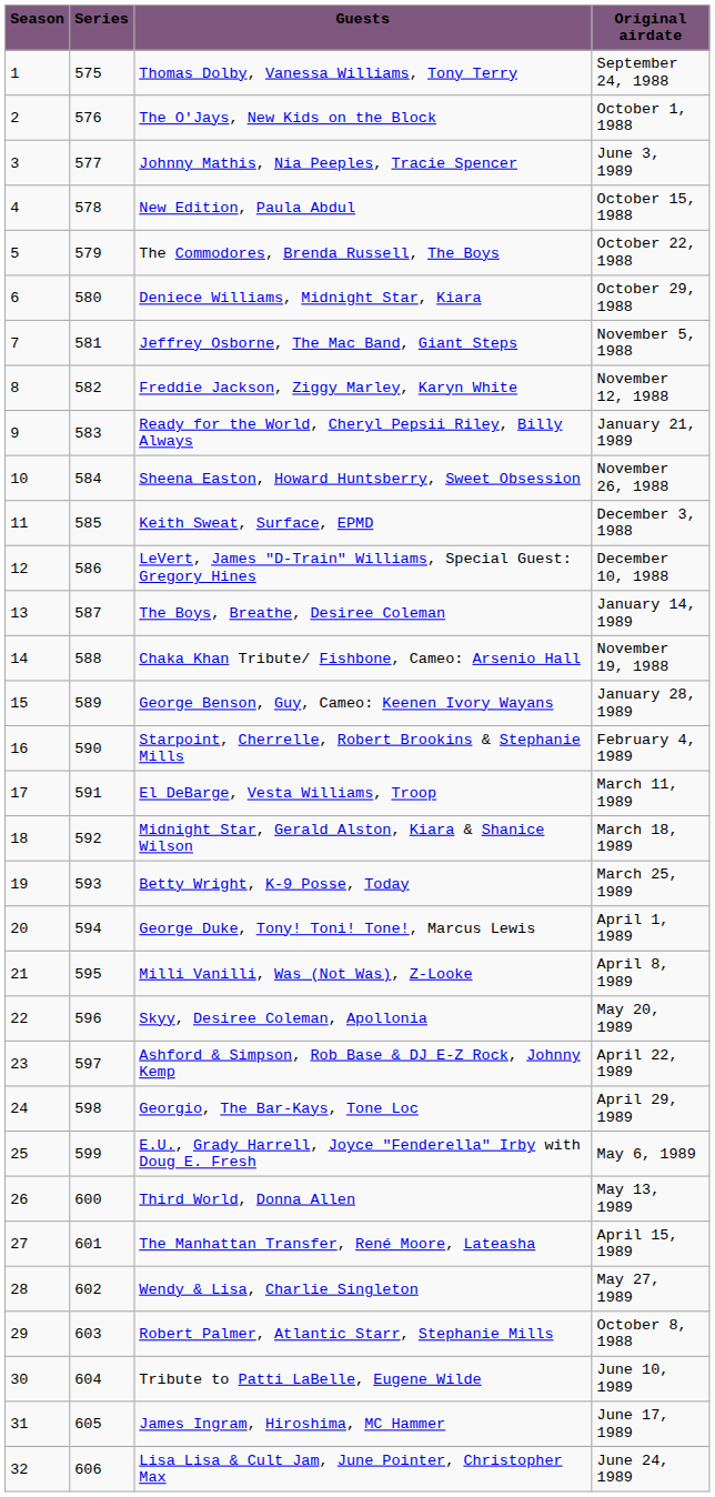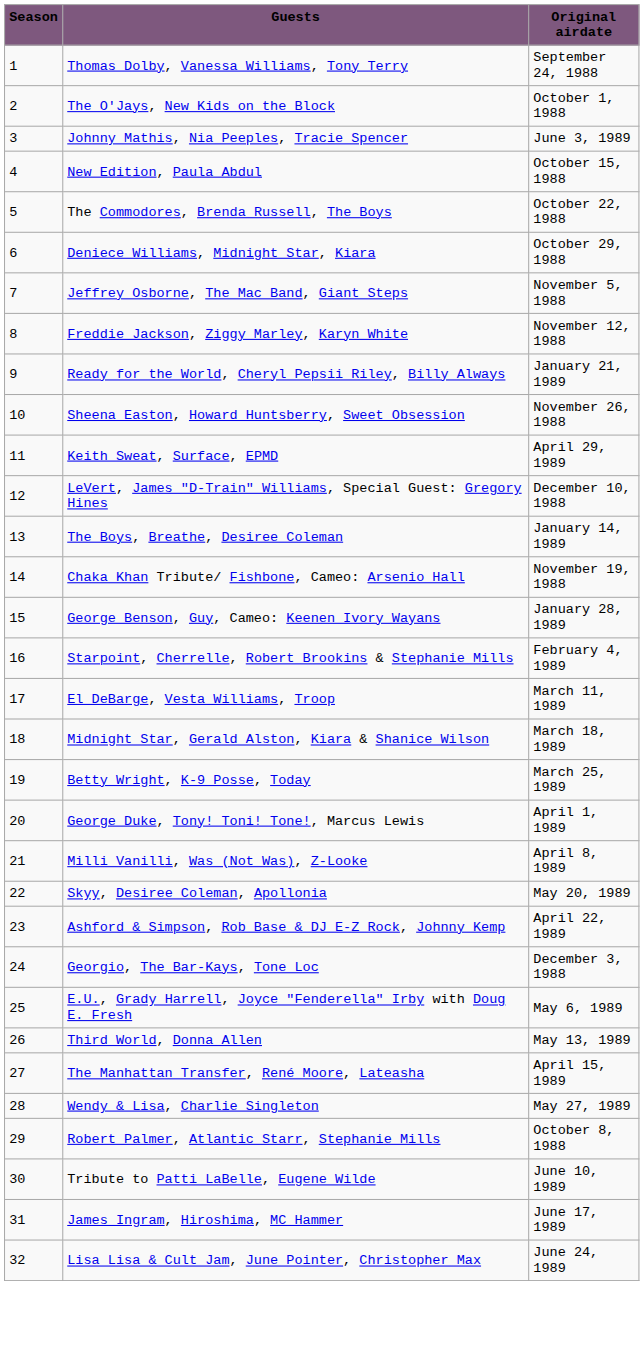 <table class="toccolours" border="2" cellpadding="4" cellspacing="0" style="margin: 1em 1em 1em 0; background: #f9f9f9; border: 1px #aaa solid; border-collapse: collapse">
 <tr style="vertical-align: top; text-align: center; background-color:#7E587E">
 <th><strong>Season</strong></th>
-<th><strong>Series</strong></th>
 <th style="width:800px;"><strong>Guests</strong></th>
 <th style="width:125px;"><strong>Original airdate</strong></th>
 </tr>
 <tr>
 <td>1</td>
-<td>575</td>
 <td><a href='#'>Thomas Dolby</a>, <a href='#'>Vanessa Williams</a>, <a href='#'>Tony Terry</a></td>
 <td>September 24, 1988</td>
 </tr>
 <tr>
 <td>2</td>
-<td>576</td>
 <td><a href='#'>The O'Jays</a>, <a href='#'>New Kids on the Block</a></td>
 <td>October 1, 1988</td>
 </tr>
 <tr>
 <td>3</td>
-<td>577</td>
 <td><a href='#'>Johnny Mathis</a>, <a href='#'>Nia Peeples</a>, <a href='#'>Tracie Spencer</a></td>
 <td>June 3, 1989</td>
 </tr>
 <tr>
 <td>4</td>
-<td>578</td>
 <td><a href='#'>New Edition</a>, <a href='#'>Paula Abdul</a></td>
 <td>October 15, 1988</td>
 </tr>
 <tr>
 <td>5</td>
-<td>579</td>
 <td>The <a href='#'>Commodores</a>, <a href='#'>Brenda Russell</a>, <a href='#'>The Boys</a></td>
 <td>October 22, 1988</td>
 </tr>
 <tr>
 <td>6</td>
-<td>580</td>
 <td><a href='#'>Deniece Williams</a>, <a href='#'>Midnight Star</a>, <a href='#'>Kiara</a></td>
 <td>October 29, 1988</td>
 </tr>
 <tr>
 <td>7</td>
-<td>581</td>
 <td><a href='#'>Jeffrey Osborne</a>, <a href='#'>The Mac Band</a>, <a href='#'>Giant Steps</a></td>
 <td>November 5, 1988</td>
 </tr>
 <tr>
 <td>8</td>
-<td>582</td>
 <td><a href='#'>Freddie Jackson</a>, <a href='#'>Ziggy Marley</a>, <a href='#'>Karyn White</a></td>
 <td>November 12, 1988</td>
 </tr>
 <tr>
 <td>9</td>
-<td>583</td>
 <td><a href='#'>Ready for the World</a>, <a href='#'>Cheryl Pepsii Riley</a>, <a href='#'>Billy Always</a></td>
 <td>January 21, 1989</td>
 </tr>
 <tr>
 <td>10</td>
-<td>584</td>
 <td><a href='#'>Sheena Easton</a>, <a href='#'>Howard Huntsberry</a>, <a href='#'>Sweet Obsession</a></td>
 <td>November 26, 1988</td>
 </tr>
 <tr>
 <td>11</td>
-<td>585</td>
 <td><a href='#'>Keith Sweat</a>, <a href='#'>Surface</a>, <a href='#'>EPMD</a></td>
-<td>December 3, 1988</td>
+<td>April 29, 1989</td>
 </tr>
 <tr>
 <td>12</td>
-<td>586</td>
 <td><a href='#'>LeVert</a>, <a href='#'>James "D-Train" Williams</a>, Special Guest: <a href='#'>Gregory Hines</a></td>
 <td>December 10, 1988</td>
 </tr>
 <tr>
 <td>13</td>
-<td>587</td>
 <td><a href='#'>The Boys</a>, <a href='#'>Breathe</a>, <a href='#'>Desiree Coleman</a></td>
 <td>January 14, 1989</td>
 </tr>
 <tr>
 <td>14</td>
-<td>588</td>
 <td><a href='#'>Chaka Khan</a> Tribute/ <a href='#'>Fishbone</a>, Cameo: <a href='#'>Arsenio Hall</a></td>
 <td>November 19, 1988</td>
 </tr>
 <tr>
 <td>15</td>
-<td>589</td>
 <td><a href='#'>George Benson</a>, <a href='#'>Guy</a>, Cameo: <a href='#'>Keenen Ivory Wayans</a></td>
 <td>January 28, 1989</td>
 </tr>
 <tr>
 <td>16</td>
-<td>590</td>
 <td><a href='#'>Starpoint</a>, <a href='#'>Cherrelle</a>, <a href='#'>Robert Brookins</a> & <a href='#'>Stephanie Mills</a></td>
 <td>February 4, 1989</td>
 </tr>
 <tr>
 <td>17</td>
-<td>591</td>
 <td><a href='#'>El DeBarge</a>, <a href='#'>Vesta Williams</a>, <a href='#'>Troop</a></td>
 <td>March 11, 1989</td>
 </tr>
 <tr>
 <td>18</td>
-<td>592</td>
 <td><a href='#'>Midnight Star</a>, <a href='#'>Gerald Alston</a>, <a href='#'>Kiara</a> & <a href='#'>Shanice Wilson</a></td>
 <td>March 18, 1989</td>
 </tr>
 <tr>
 <td>19</td>
-<td>593</td>
 <td><a href='#'>Betty Wright</a>, <a href='#'>K-9 Posse</a>, <a href='#'>Today</a></td>
 <td>March 25, 1989</td>
 </tr>
 <tr>
 <td>20</td>
-<td>594</td>
 <td><a href='#'>George Duke</a>, <a href='#'>Tony! Toni! Tone!</a>, Marcus Lewis</td>
 <td>April 1, 1989</td>
 </tr>
 <tr>
 <td>21</td>
-<td>595</td>
 <td><a href='#'>Milli Vanilli</a>, <a href='#'>Was (Not Was)</a>, <a href='#'>Z-Looke</a></td>
 <td>April 8, 1989</td>
 </tr>
 <tr>
 <td>22</td>
-<td>596</td>
 <td><a href='#'>Skyy</a>, <a href='#'>Desiree Coleman</a>, <a href='#'>Apollonia</a></td>
 <td>May 20, 1989</td>
 </tr>
 <tr>
 <td>23</td>
-<td>597</td>
 <td><a href='#'>Ashford & Simpson</a>, <a href='#'>Rob Base & DJ E-Z Rock</a>, <a href='#'>Johnny Kemp</a></td>
 <td>April 22, 1989</td>
 </tr>
 <tr>
 <td>24</td>
-<td>598</td>
 <td><a href='#'>Georgio</a>, <a href='#'>The Bar-Kays</a>, <a href='#'>Tone Loc</a></td>
-<td>April 29, 1989</td>
+<td>December 3, 1988</td>
 </tr>
 <tr>
 <td>25</td>
-<td>599</td>
 <td><a href='#'>E.U.</a>, <a href='#'>Grady Harrell</a>, <a href='#'>Joyce "Fenderella" Irby</a> with <a href='#'>Doug E. Fresh</a></td>
 <td>May 6, 1989</td>
 </tr>
 <tr>
 <td>26</td>
-<td>600</td>
 <td><a href='#'>Third World</a>, <a href='#'>Donna Allen</a></td>
 <td>May 13, 1989</td>
 </tr>
 <tr>
 <td>27</td>
-<td>601</td>
 <td><a href='#'>The Manhattan Transfer</a>, <a href='#'>René Moore</a>, <a href='#'>Lateasha</a></td>
 <td>April 15, 1989</td>
 </tr>
 <tr>
 <td>28</td>
-<td>602</td>
 <td><a href='#'>Wendy & Lisa</a>, <a href='#'>Charlie Singleton</a></td>
 <td>May 27, 1989</td>
 </tr>
 <tr>
 <td>29</td>
-<td>603</td>
 <td><a href='#'>Robert Palmer</a>, <a href='#'>Atlantic Starr</a>, <a href='#'>Stephanie Mills</a></td>
 <td>October 8, 1988</td>
 </tr>
 <tr>
 <td>30</td>
-<td>604</td>
 <td>Tribute to <a href='#'>Patti LaBelle</a>, <a href='#'>Eugene Wilde</a></td>
 <td>June 10, 1989</td>
 </tr>
 <tr>
 <td>31</td>
-<td>605</td>
 <td><a href='#'>James Ingram</a>, <a href='#'>Hiroshima</a>, <a href='#'>MC Hammer</a></td>
 <td>June 17, 1989</td>
 </tr>
 <tr>
 <td>32</td>
-<td>606</td>
 <td><a href='#'>Lisa Lisa & Cult Jam</a>, <a href='#'>June Pointer</a>, <a href='#'>Christopher Max</a></td>
 <td>June 24, 1989</td>
 </tr>
 </table>
